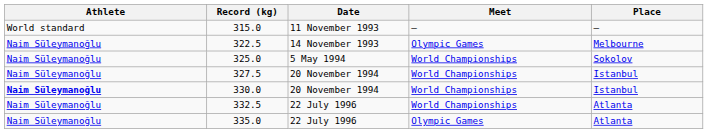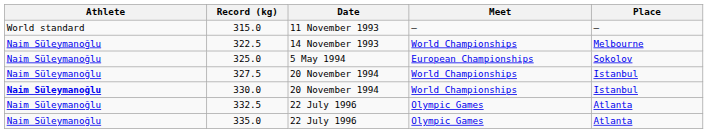 <table class="wikitable" style="font-size:90%; width: 70%;">
 <tr>
 <th width=20%>Athlete</th>
 <th width=8%>Record (kg)</th>
 <th width=12%>Date</th>
 <th width=18%>Meet</th>
 <th width=11%>Place</th>
 </tr>
 <tr>
 <td>World standard</td>
 <td align="center">315.0</td>
 <td>11 November 1993</td>
 <td>—</td>
 <td>—</td>
 </tr>
 <tr>
 <td> <a href='#'>Naim Süleymanoğlu</a></td>
 <td align="center">322.5</td>
 <td>14 November 1993</td>
-<td><a href='#'>Olympic Games</a></td>
+<td><a href='#'>World Championships</a></td>
 <td><a href='#'>Melbourne</a></td>
 </tr>
 <tr>
 <td> <a href='#'>Naim Süleymanoğlu</a></td>
 <td align="center">325.0</td>
 <td>5 May 1994</td>
-<td><a href='#'>World Championships</a></td>
+<td><a href='#'>European Championships</a></td>
 <td><a href='#'>Sokolov</a></td>
 </tr>
 <tr>
 <td> <a href='#'>Naim Süleymanoğlu</a></td>
 <td align="center">327.5</td>
 <td>20 November 1994</td>
 <td><a href='#'>World Championships</a></td>
 <td><a href='#'>Istanbul</a></td>
 </tr>
 <tr>
 <td><strong> <a href='#'>Naim Süleymanoğlu</a></strong></td>
 <td align="center">330.0</td>
 <td>20 November 1994</td>
 <td><a href='#'>World Championships</a></td>
 <td><a href='#'>Istanbul</a></td>
 </tr>
 <tr>
 <td> <a href='#'>Naim Süleymanoğlu</a></td>
 <td align="center">332.5</td>
 <td>22 July 1996</td>
-<td><a href='#'>World Championships</a></td>
+<td><a href='#'>Olympic Games</a></td>
 <td><a href='#'>Atlanta</a></td>
 </tr>
 <tr>
 <td> <a href='#'>Naim Süleymanoğlu</a></td>
 <td align="center">335.0</td>
 <td>22 July 1996</td>
 <td><a href='#'>Olympic Games</a></td>
 <td><a href='#'>Atlanta</a></td>
 </tr>
 </table>
